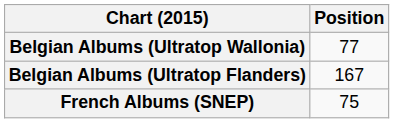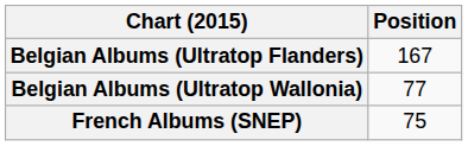 <table class="wikitable sortable plainrowheaders" style="text-align:center">
 <tr>
 <th scope="col">Chart (2015)</th>
 <th scope="col">Position</th>
 </tr>
 <tr>
+<th scope="row">Belgian Albums (Ultratop Flanders)</th>
+<td>167</td>
+</tr>
+<tr>
 <th scope="row">Belgian Albums (Ultratop Wallonia)</th>
 <td>77</td>
-</tr>
-<tr>
-<th scope="row">Belgian Albums (Ultratop Flanders)</th>
-<td>167</td>
 </tr>
 <tr>
 <th scope="row">French Albums (SNEP)</th>
 <td>75</td>
 </tr>
 </table>
